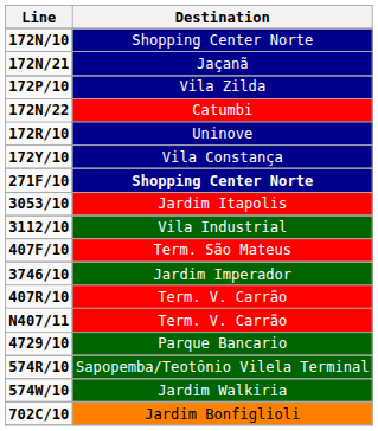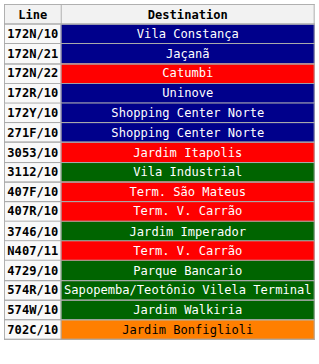 <table class="wikitable">
 <tr>
 <th align="center">Line</th>
 <th align="center">Destination</th>
 </tr>
 <tr>
 </tr>
 <tr>
 <td align="center"><strong>172N/10</strong></td>
-<td align="center" bgcolor="darkblue" style="color:white">Shopping Center Norte</td>
+<td align="center" bgcolor="darkblue" style="color:white">Vila Constança</td>
 </tr>
 <tr>
 </tr>
 <tr>
 <td align="center"><strong>172N/21</strong></td>
 <td align="center" bgcolor="darkblue" style="color:white">Jaçanã</td>
 </tr>
 <tr>
-</tr>
-<tr>
-<td align="center"><strong>172P/10</strong></td>
-<td align="center" bgcolor="darkblue" style="color:white">Vila Zilda</td>
 </tr>
 <tr>
 <td align="center"><strong>172N/22</strong></td>
 <td align="center" bgcolor="red" style="color:white">Catumbi</td>
 </tr>
 <tr>
 <td align="center"><strong>172R/10</strong></td>
 <td align="center" bgcolor="darkblue" style="color:white">Uninove</td>
 </tr>
 <tr>
 <td align="center"><strong>172Y/10</strong></td>
-<td align="center" bgcolor="darkblue" style="color:white">Vila Constança</td>
+<td align="center" bgcolor="darkblue" style="color:white">Shopping Center Norte</td>
 </tr>
 <tr>
 </tr>
 <tr>
 <td align="center"><strong>271F/10</strong></td>
-<td align="center" bgcolor="darkblue" style="color:white"><strong>Shopping Center Norte</strong></td>
+<td align="center" bgcolor="darkblue" style="color:white">Shopping Center Norte</td>
 </tr>
 <tr>
 </tr>
 <tr>
 <td align="center"><strong>3053/10</strong></td>
 <td align="center" bgcolor="red" style="color:white">Jardim Itapolis</td>
 </tr>
 <tr>
 </tr>
 <tr>
 <td align="center"><strong>3112/10</strong></td>
 <td align="center" bgcolor="#006400" style="color:white">Vila Industrial</td>
 </tr>
 <tr>
 </tr>
 <tr>
 <td align="center"><strong>407F/10</strong></td>
 <td align="center" bgcolor="red"  style="color:white">Term. São Mateus</td>
 </tr>
 <tr>
 </tr>
 <tr>
+<td align="center"><strong>407R/10</strong></td>
+<td align="center" bgcolor="red"  style="color:white">Term. V. Carrão</td>
+</tr>
+<tr>
 <td align="center"><strong>3746/10</strong></td>
 <td align="center" bgcolor="#006400"  style="color:white">Jardim Imperador</td>
-</tr>
-<tr>
-<td align="center"><strong>407R/10</strong></td>
-<td align="center" bgcolor="red"  style="color:white">Term. V. Carrão</td>
 </tr>
 <tr>
 <td align="center"><strong>N407/11</strong></td>
 <td align="center" bgcolor="red"  style="color:white">Term. V. Carrão</td>
 </tr>
 <tr>
 <td align="center"><strong>4729/10</strong></td>
 <td align="center" bgcolor="#006400"  style="color:white">Parque Bancario</td>
 </tr>
 <tr>
 </tr>
 <tr>
 <td align="center"><strong>574R/10</strong></td>
 <td align="center" bgcolor="#006400" style="color:white">Sapopemba/Teotônio Vilela Terminal</td>
 </tr>
 <tr>
 </tr>
 <tr>
 <td align="center"><strong>574W/10</strong></td>
 <td align="center" bgcolor="#006400" style="color:white">Jardim Walkiria</td>
 </tr>
 <tr>
 </tr>
 <tr>
 <td align="center"><strong>702C/10</strong></td>
 <td align="center" bgcolor="FF7F00" style="color:black">Jardim Bonfiglioli</td>
 </tr>
 <tr>
 </tr>
 </table>
